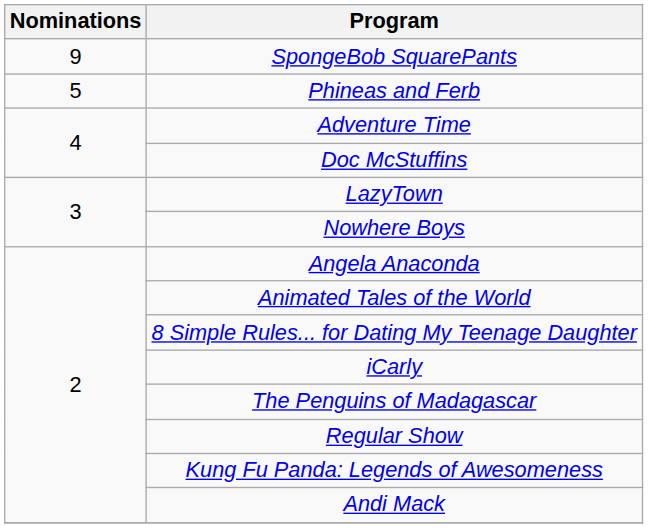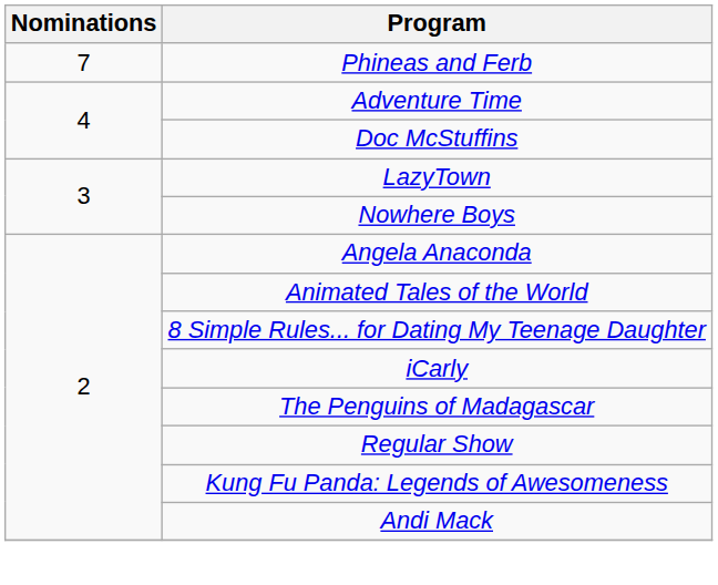 <table class="wikitable" style="text-align:center;">
 <tr>
 <th scope="col" style="width:55px;">Nominations</th>
 <th scope="col" style="text-align:center;">Program</th>
 </tr>
 <tr>
-<td style="text-align:center;">9</td>
-<td><em><a href='#'>SpongeBob SquarePants</a></em></td>
-</tr>
-<tr>
-<td style="text-align:center;">5</td>
+<td style="text-align:center;">7</td>
 <td><em><a href='#'>Phineas and Ferb</a></em></td>
 </tr>
 <tr>
 <td rowspan="2" style="text-align:center;">4</td>
 <td><em><a href='#'>Adventure Time</a></em></td>
 </tr>
 <tr>
 <td><em><a href='#'>Doc McStuffins</a></em></td>
 </tr>
 <tr>
 <td rowspan="2" style="text-align:center;">3</td>
 <td><em><a href='#'>LazyTown</a></em></td>
 </tr>
 <tr>
 <td><em><a href='#'>Nowhere Boys</a></em></td>
 </tr>
 <tr>
 <td rowspan="8" style="text-align:center;">2</td>
 <td><em><a href='#'>Angela Anaconda</a></em></td>
 </tr>
 <tr>
 <td><em><a href='#'>Animated Tales of the World</a></em></td>
 </tr>
 <tr>
 <td><em><a href='#'>8 Simple Rules... for Dating My Teenage Daughter</a></em></td>
 </tr>
 <tr>
 <td><em><a href='#'>iCarly</a></em></td>
 </tr>
 <tr>
 <td><em><a href='#'>The Penguins of Madagascar</a></em></td>
 </tr>
 <tr>
 <td><em><a href='#'>Regular Show</a></em></td>
 </tr>
 <tr>
 <td><em><a href='#'>Kung Fu Panda: Legends of Awesomeness</a></em></td>
 </tr>
 <tr>
 <td><em><a href='#'>Andi Mack</a></em></td>
 </tr>
 <tr>
 </tr>
 </table>
